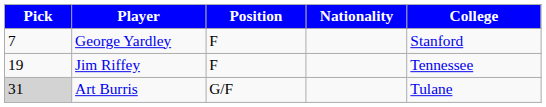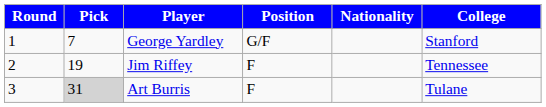 <table class="wikitable sortable sortable">
 <tr>
+<th style="background:#0000FF; color:white" width="10%">Round</th>
 <th style="background:#0000FF; color:white" width="10%">Pick</th>
 <th style="background:#0000FF; color:white" width="20%">Player</th>
 <th style="background:#0000FF; color:white" width="15%">Position</th>
 <th style="background:#0000FF; color:white" width="15%">Nationality</th>
 <th style="background:#0000FF; color:white" width="20%">College</th>
 </tr>
 <tr>
+<td>1</td>
 <td>7</td>
 <td><a href='#'>George Yardley</a></td>
-<td>F</td>
+<td>G/F</td>
 <td></td>
 <td><a href='#'>Stanford</a></td>
 </tr>
 <tr>
+<td>2</td>
 <td>19</td>
 <td><a href='#'>Jim Riffey</a></td>
 <td>F</td>
 <td></td>
 <td><a href='#'>Tennessee</a></td>
 </tr>
 <tr>
+<td>3</td>
 <td style="background: lightgrey;">31</td>
 <td><a href='#'>Art Burris</a></td>
-<td>G/F</td>
+<td>F</td>
 <td></td>
 <td><a href='#'>Tulane</a></td>
 </tr>
 </table>
